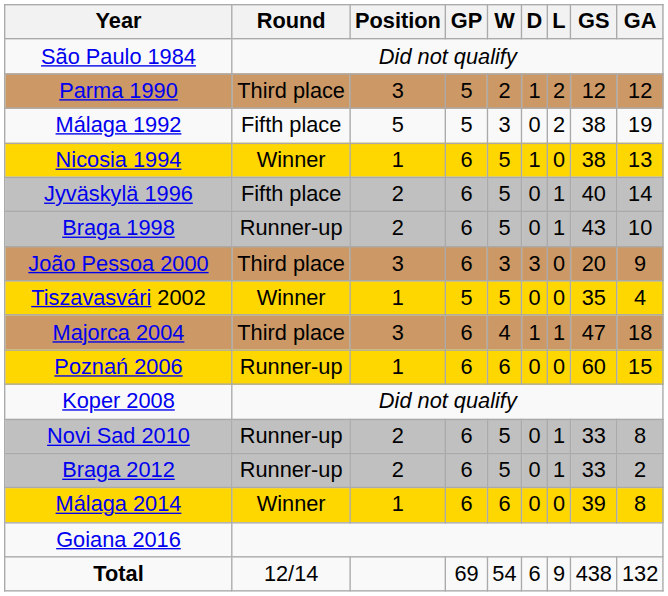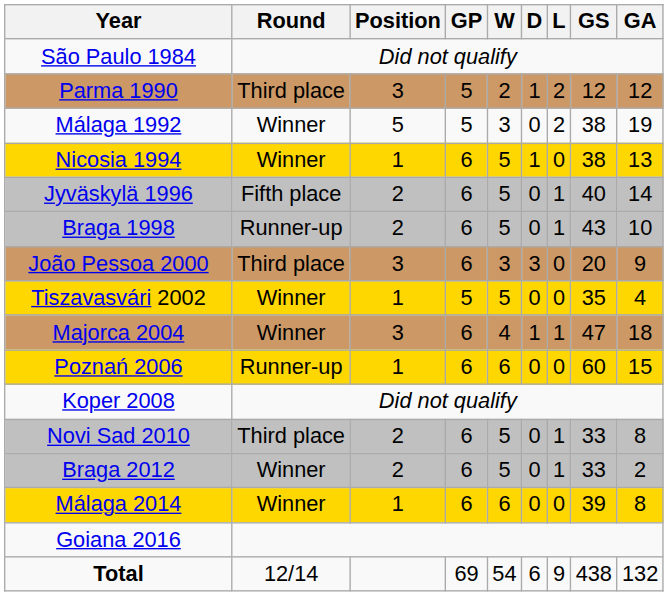 <table class="wikitable" style="text-align: center;">
 <tr>
 <th width=160>Year</th>
 <th>Round</th>
 <th>Position</th>
 <th>GP</th>
 <th>W</th>
 <th>D</th>
 <th>L</th>
 <th>GS</th>
 <th>GA</th>
 </tr>
 <tr>
 <td><a href='#'>São Paulo 1984</a></td>
 <td colspan="8"><em>Did not qualify</em></td>
 </tr>
 <tr style="background:#c96;">
 <td><a href='#'>Parma 1990</a></td>
 <td>Third place</td>
 <td>3</td>
 <td>5</td>
 <td>2</td>
 <td>1</td>
 <td>2</td>
 <td>12</td>
 <td>12</td>
 </tr>
 <tr>
 <td><a href='#'>Málaga 1992</a></td>
-<td>Fifth place</td>
+<td>Winner</td>
 <td>5</td>
 <td>5</td>
 <td>3</td>
 <td>0</td>
 <td>2</td>
 <td>38</td>
 <td>19</td>
 </tr>
 <tr style="background:gold;">
 <td><a href='#'>Nicosia 1994</a></td>
 <td>Winner</td>
 <td>1</td>
 <td>6</td>
 <td>5</td>
 <td>1</td>
 <td>0</td>
 <td>38</td>
 <td>13</td>
 </tr>
 <tr style="background:silver;">
 <td><a href='#'>Jyväskylä 1996</a></td>
 <td>Fifth place</td>
 <td>2</td>
 <td>6</td>
 <td>5</td>
 <td>0</td>
 <td>1</td>
 <td>40</td>
 <td>14</td>
 </tr>
 <tr style="background:silver;">
 <td><a href='#'>Braga 1998</a></td>
 <td>Runner-up</td>
 <td>2</td>
 <td>6</td>
 <td>5</td>
 <td>0</td>
 <td>1</td>
 <td>43</td>
 <td>10</td>
 </tr>
 <tr style="background:#c96;">
 <td><a href='#'>João Pessoa 2000</a></td>
 <td>Third place</td>
 <td>3</td>
 <td>6</td>
 <td>3</td>
 <td>3</td>
 <td>0</td>
 <td>20</td>
 <td>9</td>
 </tr>
 <tr style="background:gold;">
 <td><a href='#'>Tiszavasvári</a> 2002</td>
 <td>Winner</td>
 <td>1</td>
 <td>5</td>
 <td>5</td>
 <td>0</td>
 <td>0</td>
 <td>35</td>
 <td>4</td>
 </tr>
 <tr style="background:#c96;">
 <td><a href='#'>Majorca 2004</a></td>
-<td>Third place</td>
+<td>Winner</td>
 <td>3</td>
 <td>6</td>
 <td>4</td>
 <td>1</td>
 <td>1</td>
 <td>47</td>
 <td>18</td>
 </tr>
 <tr style="background:gold;">
 <td><a href='#'>Poznań 2006</a></td>
 <td>Runner-up</td>
 <td>1</td>
 <td>6</td>
 <td>6</td>
 <td>0</td>
 <td>0</td>
 <td>60</td>
 <td>15</td>
 </tr>
 <tr>
 <td><a href='#'>Koper 2008</a></td>
 <td colspan="8"><em>Did not qualify</em></td>
 </tr>
 <tr style="background:silver;">
 <td><a href='#'>Novi Sad 2010</a></td>
-<td>Runner-up</td>
+<td>Third place</td>
 <td>2</td>
 <td>6</td>
 <td>5</td>
 <td>0</td>
 <td>1</td>
 <td>33</td>
 <td>8</td>
 </tr>
 <tr style="background:silver;">
 <td><a href='#'>Braga 2012</a></td>
-<td>Runner-up</td>
+<td>Winner</td>
 <td>2</td>
 <td>6</td>
 <td>5</td>
 <td>0</td>
 <td>1</td>
 <td>33</td>
 <td>2</td>
 </tr>
 <tr style="background:gold;">
 <td><a href='#'>Málaga 2014</a></td>
 <td>Winner</td>
 <td>1</td>
 <td>6</td>
 <td>6</td>
 <td>0</td>
 <td>0</td>
 <td>39</td>
 <td>8</td>
 </tr>
 <tr>
 <td><a href='#'>Goiana 2016</a></td>
 <td colspan="8"></td>
 </tr>
 <tr>
 <td><strong>Total</strong></td>
 <td>12/14</td>
 <td></td>
 <td>69</td>
 <td>54</td>
 <td>6</td>
 <td>9</td>
 <td>438</td>
 <td>132</td>
 </tr>
 </table>
